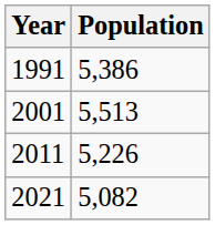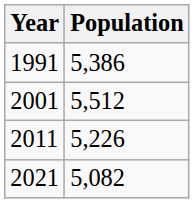 <table class=wikitable>
 <tr>
 <th>Year</th>
 <th>Population</th>
 </tr>
 <tr>
 <td>1991</td>
 <td>5,386</td>
 </tr>
 <tr>
 <td>2001</td>
-<td>5,513</td>
+<td>5,512</td>
 </tr>
 <tr>
 <td>2011</td>
 <td>5,226</td>
 </tr>
 <tr>
 <td>2021</td>
 <td>5,082</td>
 </tr>
 </table>
